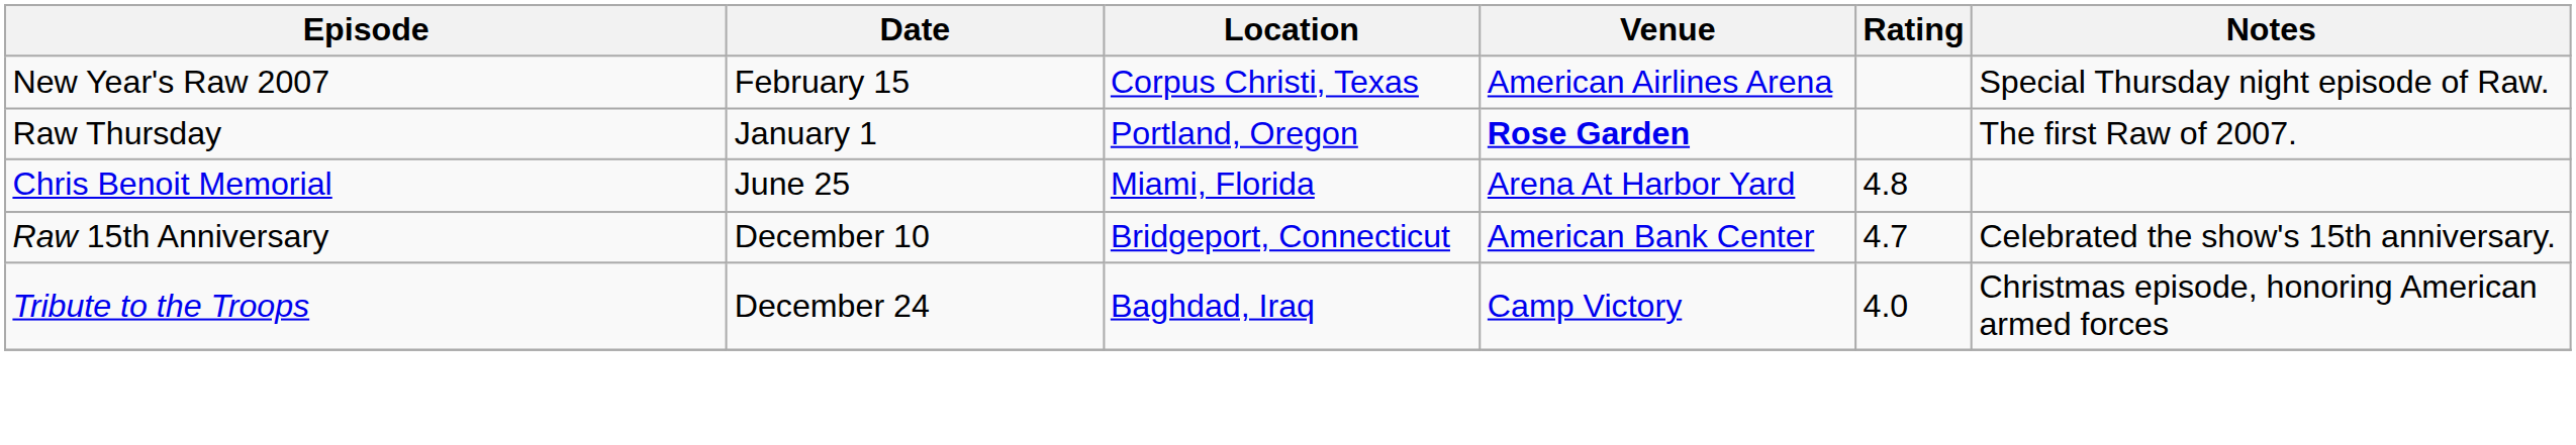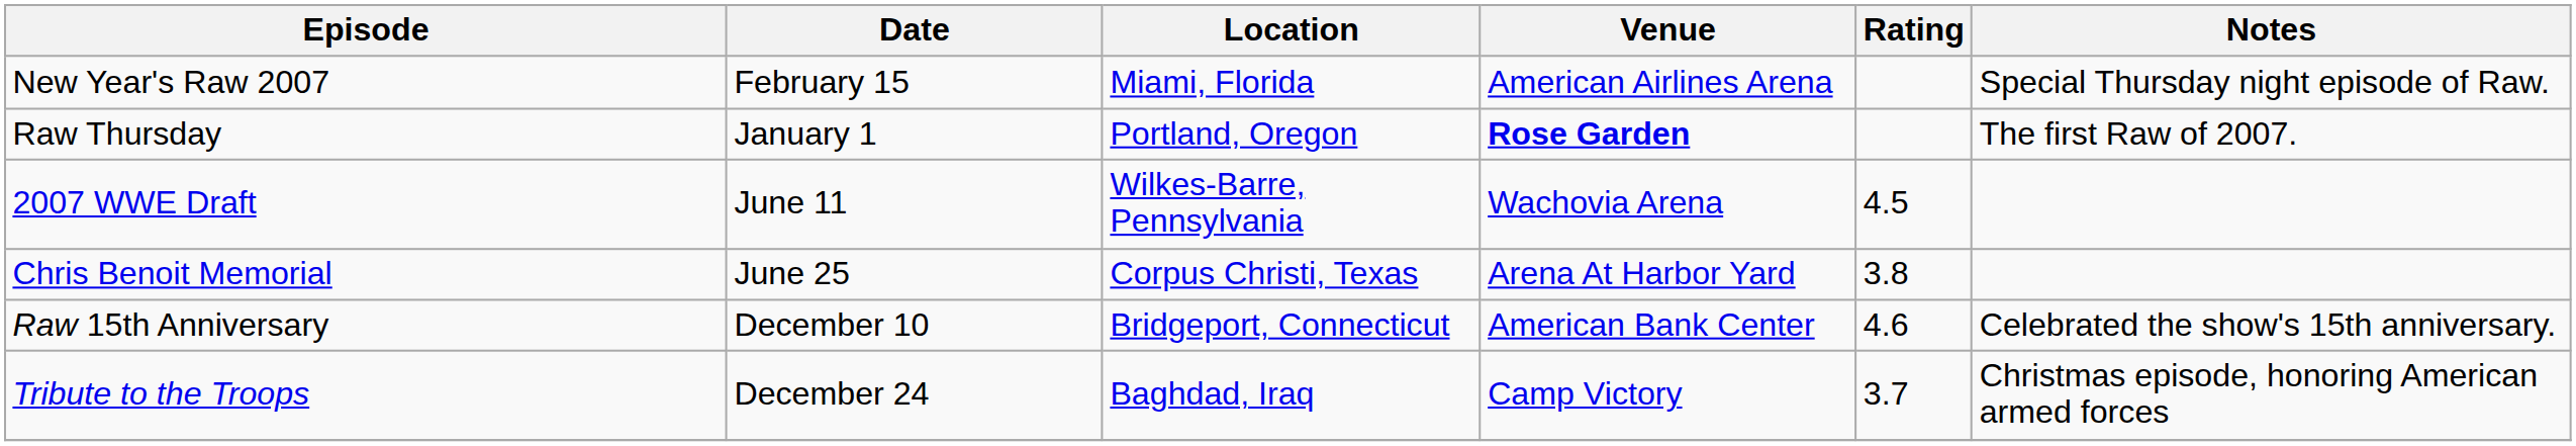 <table class="wikitable plainrowheaders sortable" style="width:100%;">
 <tr>
 <th style="width:29%;">Episode</th>
 <th style="width:15%;">Date</th>
 <th style="width:15%;">Location</th>
 <th style="width:15%;">Venue</th>
 <th style="width:2%;">Rating</th>
 <th style="width:99%;">Notes</th>
 </tr>
 <tr>
 <td>New Year's Raw 2007</td>
 <td>February 15</td>
-<td><a href='#'>Corpus Christi, Texas</a></td>
+<td><a href='#'>Miami, Florida</a></td>
 <td><a href='#'>American Airlines Arena</a></td>
 <td></td>
 <td>Special Thursday night episode of Raw.</td>
 </tr>
 <tr>
 <td>Raw Thursday</td>
 <td>January 1</td>
 <td><a href='#'>Portland, Oregon</a></td>
 <td><strong><a href='#'>Rose Garden</a></strong></td>
 <td></td>
 <td>The first Raw of 2007.</td>
 </tr>
 <tr>
+<td><a href='#'>2007 WWE Draft</a></td>
+<td>June 11</td>
+<td><a href='#'>Wilkes-Barre, Pennsylvania</a></td>
+<td><a href='#'>Wachovia Arena</a></td>
+<td>4.5</td>
+<td></td>
+</tr>
+<tr>
 <td><a href='#'>Chris Benoit Memorial</a></td>
 <td>June 25</td>
-<td><a href='#'>Miami, Florida</a></td>
+<td><a href='#'>Corpus Christi, Texas</a></td>
 <td><a href='#'>Arena At Harbor Yard</a></td>
-<td>4.8</td>
+<td>3.8</td>
 <td></td>
 </tr>
 <tr>
 <td><em>Raw</em> 15th Anniversary</td>
 <td>December 10</td>
 <td><a href='#'>Bridgeport, Connecticut</a></td>
 <td><a href='#'>American Bank Center</a></td>
-<td>4.7</td>
+<td>4.6</td>
 <td>Celebrated the show's 15th anniversary.</td>
 </tr>
 <tr>
 <td><em><a href='#'>Tribute to the Troops</a></em></td>
 <td>December 24</td>
 <td><a href='#'>Baghdad, Iraq</a></td>
 <td><a href='#'>Camp Victory</a></td>
-<td>4.0</td>
+<td>3.7</td>
 <td>Christmas episode, honoring American armed forces</td>
 </tr>
 <tr>
 </tr>
 </table>
